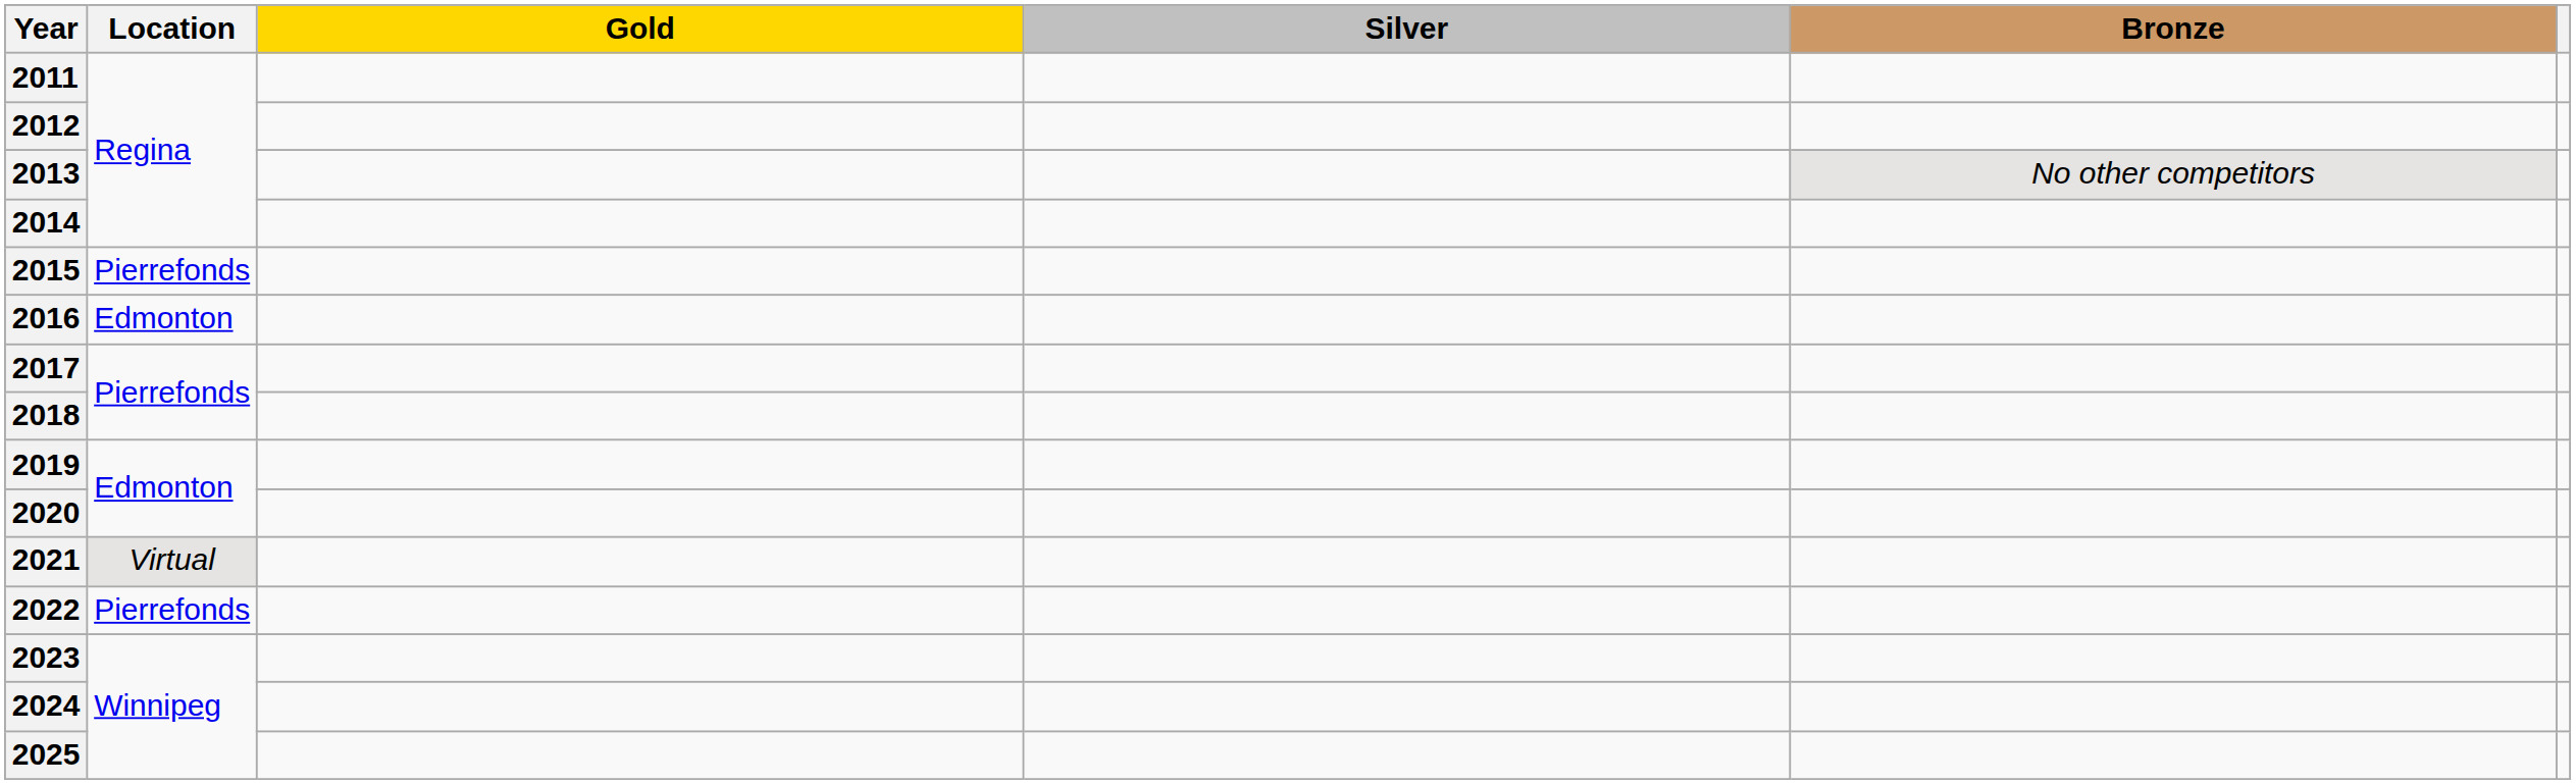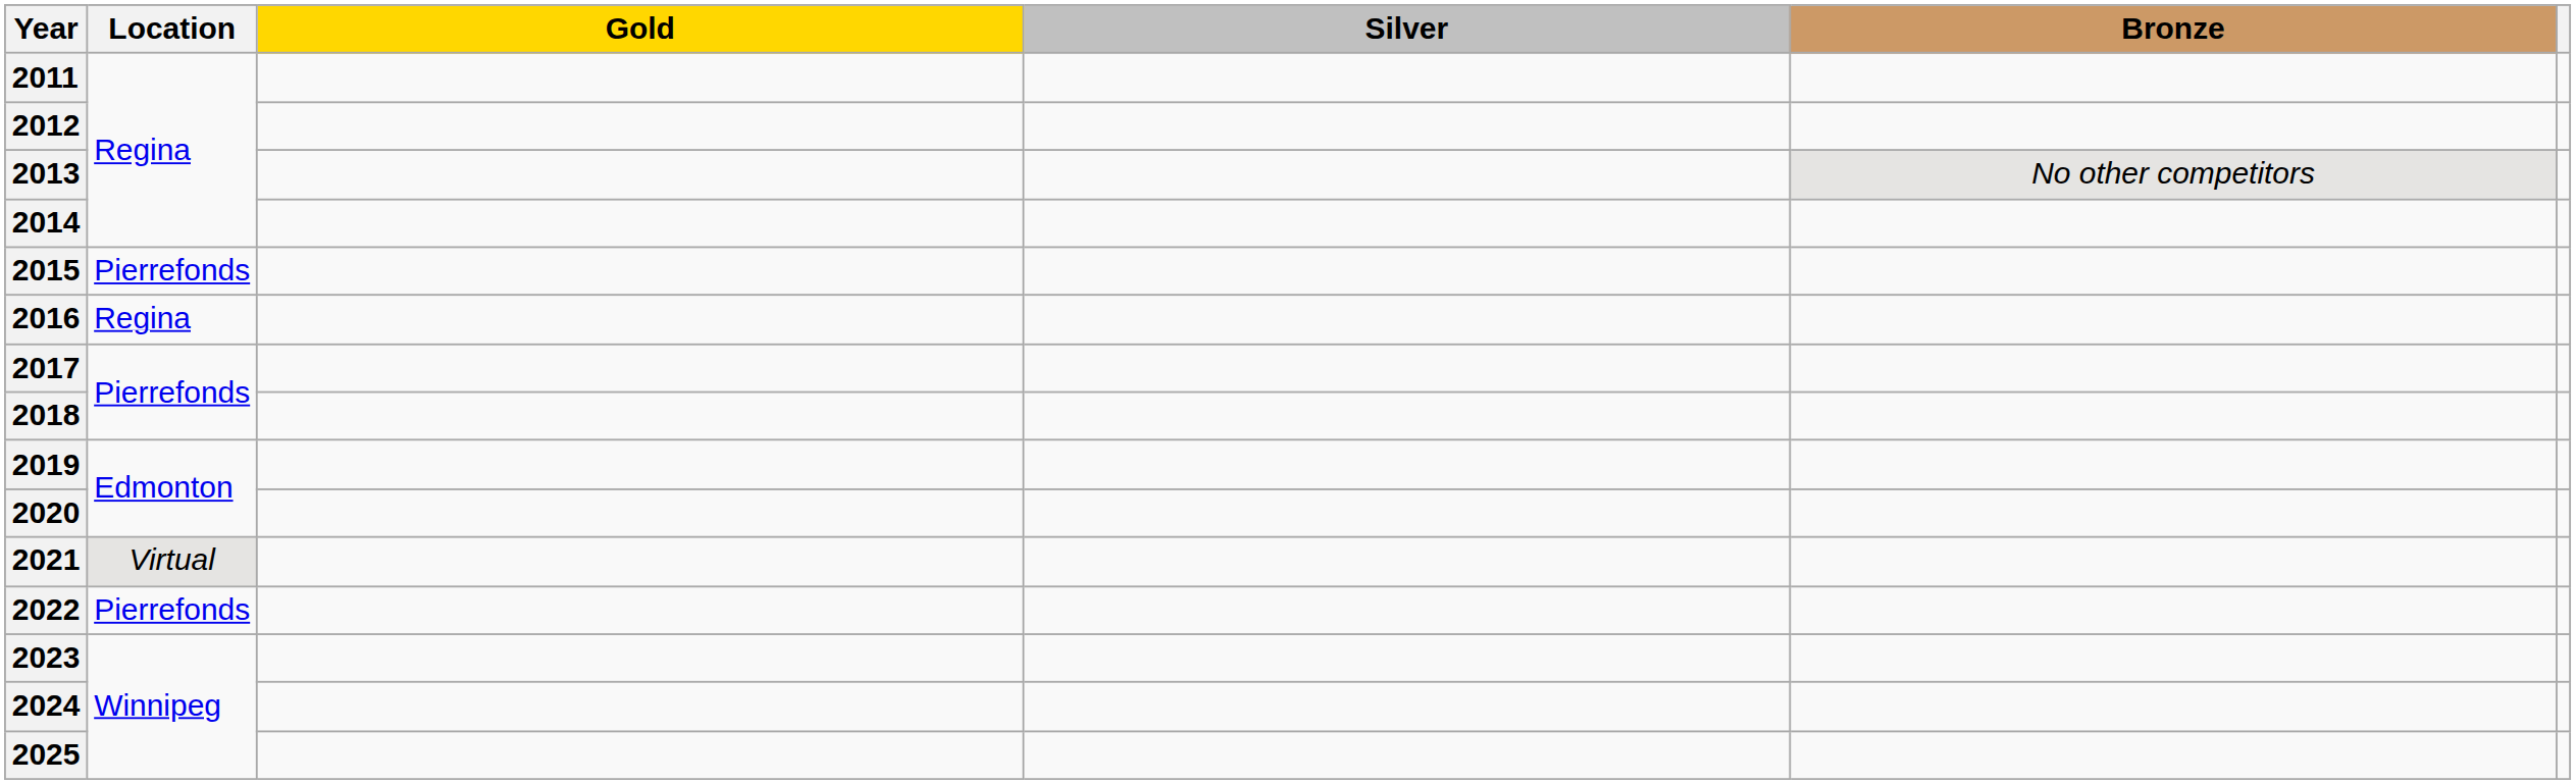 <table class="wikitable unsortable" style="text-align:left; width:85%">
 <tr>
 <th scope="col" style="text-align:center">Year</th>
 <th scope="col" style="text-align:center">Location</th>
 <td scope="col" style="text-align:center; width:30%; background:gold"><strong>Gold</strong></td>
 <td scope="col" style="text-align:center; width:30%; background:silver"><strong>Silver</strong></td>
 <td scope="col" style="text-align:center; width:30%; background:#c96"><strong>Bronze</strong></td>
 <th scope="col" style="text-align:center"></th>
 </tr>
 <tr>
 <th scope="row" style="text-align:left">2011</th>
 <td rowspan="4"><a href='#'>Regina</a></td>
 <td></td>
 <td></td>
 <td></td>
 <td></td>
 </tr>
 <tr>
 <th scope="row" style="text-align:left">2012</th>
 <td></td>
 <td></td>
 <td></td>
 <td></td>
 </tr>
 <tr>
 <th scope="row" style="text-align:left">2013</th>
 <td></td>
 <td></td>
 <td align="center" bgcolor="e5e4e2"><em>No other competitors</em></td>
 <td></td>
 </tr>
 <tr>
 <th scope="row" style="text-align:left">2014</th>
 <td></td>
 <td></td>
 <td></td>
 <td></td>
 </tr>
 <tr>
 <th scope="row" style="text-align:left">2015</th>
 <td><a href='#'>Pierrefonds</a></td>
 <td></td>
 <td></td>
 <td></td>
 <td></td>
 </tr>
 <tr>
 <th scope="row" style="text-align:left">2016</th>
-<td><a href='#'>Edmonton</a></td>
+<td><a href='#'>Regina</a></td>
 <td></td>
 <td></td>
 <td></td>
 <td></td>
 </tr>
 <tr>
 <th scope="row" style="text-align:left">2017</th>
 <td rowspan="2"><a href='#'>Pierrefonds</a></td>
 <td></td>
 <td></td>
 <td></td>
 <td></td>
 </tr>
 <tr>
 <th scope="row" style="text-align:left">2018</th>
 <td></td>
 <td></td>
 <td></td>
 <td></td>
 </tr>
 <tr>
 <th scope="row" style="text-align:left">2019</th>
 <td rowspan="2"><a href='#'>Edmonton</a></td>
 <td></td>
 <td></td>
 <td></td>
 <td></td>
 </tr>
 <tr>
 <th scope="row" style="text-align:left">2020</th>
 <td></td>
 <td></td>
 <td></td>
 <td></td>
 </tr>
 <tr>
 <th scope="row" style="text-align:left">2021</th>
 <td align="center" bgcolor="e5e4e2"><em>Virtual</em></td>
 <td></td>
 <td></td>
 <td></td>
 <td></td>
 </tr>
 <tr>
 <th scope="row" style="text-align:left">2022</th>
 <td><a href='#'>Pierrefonds</a></td>
 <td></td>
 <td></td>
 <td></td>
 <td></td>
 </tr>
 <tr>
 <th scope="row" style="text-align:left">2023</th>
 <td rowspan="3"><a href='#'>Winnipeg</a></td>
 <td></td>
 <td></td>
 <td></td>
 <td></td>
 </tr>
 <tr>
 <th scope="row" style="text-align:left">2024</th>
 <td></td>
 <td></td>
 <td></td>
 <td></td>
 </tr>
 <tr>
 <th scope="row" style="text-align:left">2025</th>
 <td></td>
 <td></td>
 <td></td>
 <td></td>
 </tr>
 </table>
